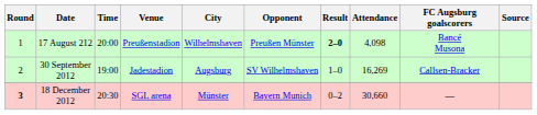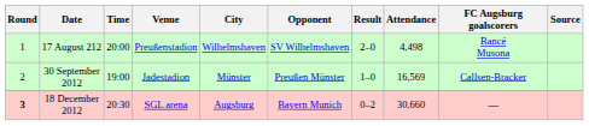 <table class="wikitable" Style="text-align: center;font-size:85%">
 <tr>
 <th>Round</th>
 <th style="width:80px">Date</th>
 <th>Time</th>
 <th>Venue</th>
 <th>City</th>
 <th>Opponent</th>
 <th>Result</th>
 <th>Attendance</th>
 <th style="width:140px">FC Augsburg<br>goalscorers</th>
 <th>Source</th>
 </tr>
 <tr style="background:#cfc">
 <td>1</td>
 <td>17 August 212</td>
 <td>20:00</td>
 <td><a href='#'>Preußenstadion</a></td>
 <td><a href='#'>Wilhelmshaven</a></td>
-<td><a href='#'>Preußen Münster</a></td>
-<td><strong>2–0</strong></td>
-<td>4,098</td>
+<td><a href='#'>SV Wilhelmshaven</a></td>
+<td>2–0</td>
+<td>4,498</td>
 <td><a href='#'>Bancé</a>  <br> <a href='#'>Musona</a> </td>
 <td></td>
 </tr>
 <tr style="background:#cfc">
 <td>2</td>
 <td>30 September 2012</td>
 <td>19:00</td>
 <td><a href='#'>Jadestadion</a></td>
-<td><a href='#'>Augsburg</a></td>
-<td><a href='#'>SV Wilhelmshaven</a></td>
+<td><a href='#'>Münster</a></td>
+<td><a href='#'>Preußen Münster</a></td>
 <td>1–0</td>
-<td>16,269</td>
+<td>16,569</td>
 <td><a href='#'>Callsen-Bracker</a> </td>
 <td></td>
 </tr>
 <tr>
 </tr>
 <tr style="background:#fcc">
 <td><strong>3</strong></td>
 <td>18 December 2012</td>
 <td>20:30</td>
 <td><a href='#'>SGL arena</a></td>
-<td><a href='#'>Münster</a></td>
+<td><a href='#'>Augsburg</a></td>
 <td><a href='#'>Bayern Munich</a></td>
 <td>0–2</td>
 <td>30,660</td>
 <td>—</td>
 <td></td>
 </tr>
 </table>
